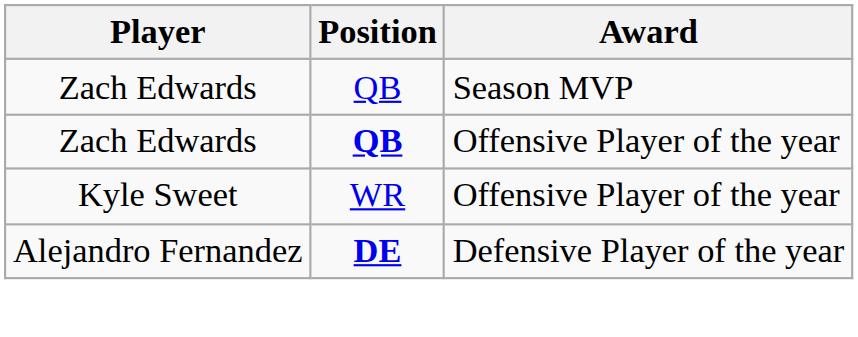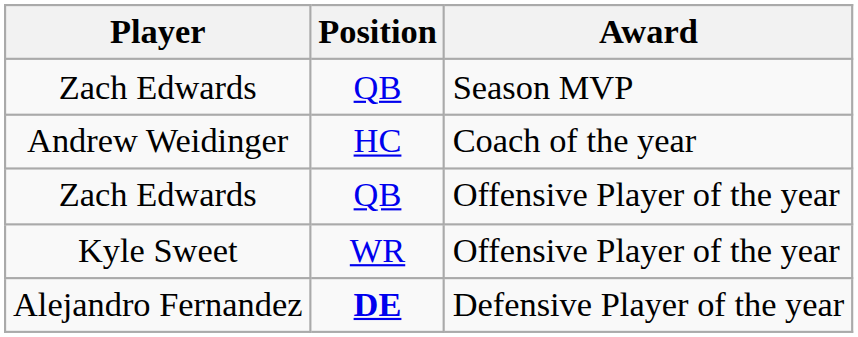 <table class="wikitable">
 <tr>
 <th>Player</th>
 <th>Position</th>
 <th>Award</th>
 </tr>
 <tr>
 <td align="center">Zach Edwards </td>
 <td align="center"><a href='#'>QB</a></td>
 <td>Season MVP</td>
 </tr>
 <tr>
+<td align="center">Andrew Weidinger </td>
+<td align="center"><a href='#'>HC</a></td>
+<td>Coach of the year</td>
+</tr>
+<tr>
 <td align="center">Zach Edwards </td>
-<td align="center"><strong><a href='#'>QB</a></strong></td>
+<td align="center"><a href='#'>QB</a></td>
 <td>Offensive Player of the year</td>
 </tr>
 <tr>
 <td align="center">Kyle Sweet </td>
 <td align="center"><a href='#'>WR</a></td>
 <td>Offensive Player of the year</td>
 </tr>
 <tr>
 <td align="center">Alejandro Fernandez </td>
 <td align="center"><strong><a href='#'>DE</a></strong></td>
 <td>Defensive Player of the year</td>
 </tr>
 </table>
